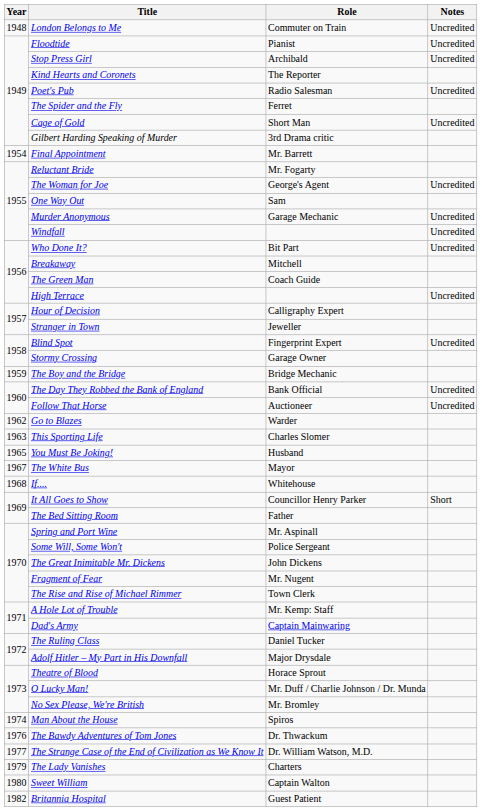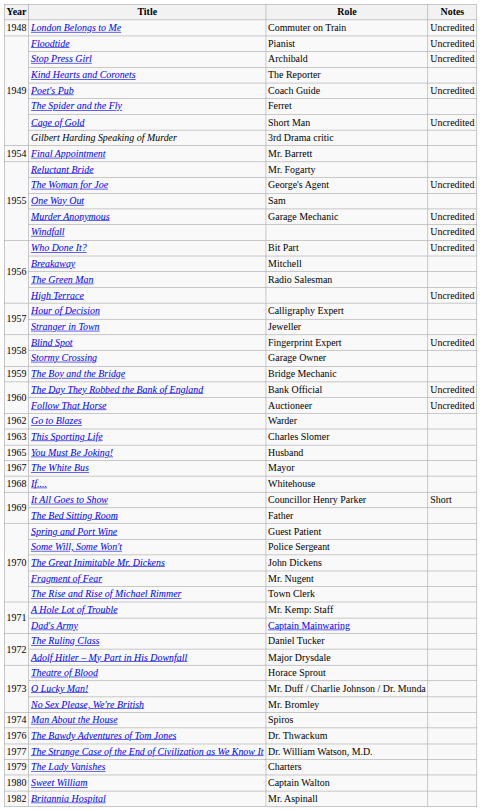 <table class="wikitable">
 <tr>
 <th>Year</th>
 <th>Title</th>
 <th>Role</th>
 <th>Notes</th>
 </tr>
 <tr>
 <td>1948</td>
 <td><em><a href='#'>London Belongs to Me</a></em></td>
 <td>Commuter on Train</td>
 <td>Uncredited</td>
 </tr>
 <tr>
 <td rowspan=7>1949</td>
 <td><em><a href='#'>Floodtide</a></em></td>
 <td>Pianist</td>
 <td>Uncredited</td>
 </tr>
 <tr>
 <td><em><a href='#'>Stop Press Girl</a></em></td>
 <td>Archibald</td>
 <td>Uncredited</td>
 </tr>
 <tr>
 <td><em><a href='#'>Kind Hearts and Coronets</a></em></td>
 <td>The Reporter</td>
 <td></td>
 </tr>
 <tr>
 <td><em><a href='#'>Poet's Pub</a></em></td>
-<td>Radio Salesman</td>
+<td>Coach Guide</td>
 <td>Uncredited</td>
 </tr>
 <tr>
 <td><em><a href='#'>The Spider and the Fly</a></em></td>
 <td>Ferret</td>
 <td></td>
 </tr>
 <tr>
 <td><em><a href='#'>Cage of Gold</a></em></td>
 <td>Short Man</td>
 <td>Uncredited</td>
 </tr>
 <tr>
 <td><em>Gilbert Harding Speaking of Murder</em></td>
 <td>3rd Drama critic</td>
 <td></td>
 </tr>
 <tr>
 <td>1954</td>
 <td><em><a href='#'>Final Appointment</a></em></td>
 <td>Mr. Barrett</td>
 <td></td>
 </tr>
 <tr>
 <td rowspan=5>1955</td>
 <td><em><a href='#'>Reluctant Bride</a></em></td>
 <td>Mr. Fogarty</td>
 <td></td>
 </tr>
 <tr>
 <td><em><a href='#'>The Woman for Joe</a></em></td>
 <td>George's Agent</td>
 <td>Uncredited</td>
 </tr>
 <tr>
 <td><em><a href='#'>One Way Out</a></em></td>
 <td>Sam</td>
 <td></td>
 </tr>
 <tr>
 <td><em><a href='#'>Murder Anonymous</a></em></td>
 <td>Garage Mechanic</td>
 <td>Uncredited</td>
 </tr>
 <tr>
 <td><em><a href='#'>Windfall</a></em></td>
 <td></td>
 <td>Uncredited</td>
 </tr>
 <tr>
 <td rowspan=4>1956</td>
 <td><em><a href='#'>Who Done It?</a></em></td>
 <td>Bit Part</td>
 <td>Uncredited</td>
 </tr>
 <tr>
 <td><em><a href='#'>Breakaway</a></em></td>
 <td>Mitchell</td>
 <td></td>
 </tr>
 <tr>
 <td><em><a href='#'>The Green Man</a></em></td>
-<td>Coach Guide</td>
+<td>Radio Salesman</td>
 <td></td>
 </tr>
 <tr>
 <td><em><a href='#'>High Terrace</a></em></td>
 <td></td>
 <td>Uncredited</td>
 </tr>
 <tr>
 <td rowspan=2>1957</td>
 <td><em><a href='#'>Hour of Decision</a></em></td>
 <td>Calligraphy Expert</td>
 <td></td>
 </tr>
 <tr>
 <td><em><a href='#'>Stranger in Town</a></em></td>
 <td>Jeweller</td>
 <td></td>
 </tr>
 <tr>
 <td rowspan=2>1958</td>
 <td><em><a href='#'>Blind Spot</a></em></td>
 <td>Fingerprint Expert</td>
 <td>Uncredited</td>
 </tr>
 <tr>
 <td><em><a href='#'>Stormy Crossing</a></em></td>
 <td>Garage Owner</td>
 <td></td>
 </tr>
 <tr>
 <td>1959</td>
 <td><em><a href='#'>The Boy and the Bridge</a></em></td>
 <td>Bridge Mechanic</td>
 <td></td>
 </tr>
 <tr>
 <td rowspan=2>1960</td>
 <td><em><a href='#'>The Day They Robbed the Bank of England</a></em></td>
 <td>Bank Official</td>
 <td>Uncredited</td>
 </tr>
 <tr>
 <td><em><a href='#'>Follow That Horse</a></em></td>
 <td>Auctioneer</td>
 <td>Uncredited</td>
 </tr>
 <tr>
 <td>1962</td>
 <td><em><a href='#'>Go to Blazes</a></em></td>
 <td>Warder</td>
 <td></td>
 </tr>
 <tr>
 <td>1963</td>
 <td><em><a href='#'>This Sporting Life</a></em></td>
 <td>Charles Slomer</td>
 <td></td>
 </tr>
 <tr>
 <td>1965</td>
 <td><em><a href='#'>You Must Be Joking!</a></em></td>
 <td>Husband</td>
 <td></td>
 </tr>
 <tr>
 <td>1967</td>
 <td><em><a href='#'>The White Bus</a></em></td>
 <td>Mayor</td>
 <td></td>
 </tr>
 <tr>
 <td>1968</td>
 <td><em><a href='#'>If....</a></em></td>
 <td>Whitehouse</td>
 <td></td>
 </tr>
 <tr>
 <td rowspan=2>1969</td>
 <td><em><a href='#'>It All Goes to Show</a></em></td>
 <td>Councillor Henry Parker</td>
 <td>Short</td>
 </tr>
 <tr>
 <td><em><a href='#'>The Bed Sitting Room</a></em></td>
 <td>Father</td>
 <td></td>
 </tr>
 <tr>
 <td rowspan=5>1970</td>
 <td><em><a href='#'>Spring and Port Wine</a></em></td>
-<td>Mr. Aspinall</td>
+<td>Guest Patient</td>
 <td></td>
 </tr>
 <tr>
 <td><em><a href='#'>Some Will, Some Won't</a></em></td>
 <td>Police Sergeant</td>
 <td></td>
 </tr>
 <tr>
 <td><em><a href='#'>The Great Inimitable Mr. Dickens</a></em></td>
 <td>John Dickens</td>
 <td></td>
 </tr>
 <tr>
 <td><em><a href='#'>Fragment of Fear</a></em></td>
 <td>Mr. Nugent</td>
 <td></td>
 </tr>
 <tr>
 <td><em><a href='#'>The Rise and Rise of Michael Rimmer</a></em></td>
 <td>Town Clerk</td>
 <td></td>
 </tr>
 <tr>
 <td rowspan=2>1971</td>
 <td><em><a href='#'>A Hole Lot of Trouble</a></em></td>
 <td>Mr. Kemp: Staff</td>
 <td></td>
 </tr>
 <tr>
 <td><em><a href='#'>Dad's Army</a></em></td>
 <td><a href='#'>Captain Mainwaring</a></td>
 <td></td>
 </tr>
 <tr>
 <td rowspan=2>1972</td>
 <td><em><a href='#'>The Ruling Class</a></em></td>
 <td>Daniel Tucker</td>
 <td></td>
 </tr>
 <tr>
 <td><em><a href='#'>Adolf Hitler – My Part in His Downfall</a></em></td>
 <td>Major Drysdale</td>
 <td></td>
 </tr>
 <tr>
 <td rowspan=3>1973</td>
 <td><em><a href='#'>Theatre of Blood</a></em></td>
 <td>Horace Sprout</td>
 <td></td>
 </tr>
 <tr>
 <td><em><a href='#'>O Lucky Man!</a></em></td>
 <td>Mr. Duff / Charlie Johnson / Dr. Munda</td>
 <td></td>
 </tr>
 <tr>
 <td><em><a href='#'>No Sex Please, We're British</a></em></td>
 <td>Mr. Bromley</td>
 <td></td>
 </tr>
 <tr>
 <td>1974</td>
 <td><em><a href='#'>Man About the House</a></em></td>
 <td>Spiros</td>
 <td></td>
 </tr>
 <tr>
 <td>1976</td>
 <td><em><a href='#'>The Bawdy Adventures of Tom Jones</a></em></td>
 <td>Dr. Thwackum</td>
 <td></td>
 </tr>
 <tr>
 <td>1977</td>
 <td><em><a href='#'>The Strange Case of the End of Civilization as We Know It</a></em></td>
 <td>Dr. William Watson, M.D.</td>
 <td></td>
 </tr>
 <tr>
 <td>1979</td>
 <td><em><a href='#'>The Lady Vanishes</a></em></td>
 <td>Charters</td>
 <td></td>
 </tr>
 <tr>
 <td>1980</td>
 <td><em><a href='#'>Sweet William</a></em></td>
 <td>Captain Walton</td>
 <td></td>
 </tr>
 <tr>
 <td>1982</td>
 <td><em><a href='#'>Britannia Hospital</a></em></td>
-<td>Guest Patient</td>
+<td>Mr. Aspinall</td>
 <td></td>
 </tr>
 </table>
